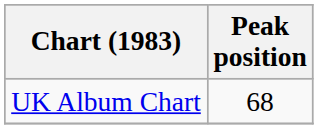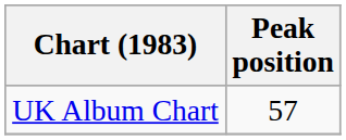 <table class="wikitable">
 <tr>
 <th>Chart (1983)</th>
 <th>Peak<br>position</th>
 </tr>
 <tr>
 <td align="left"><a href='#'>UK Album Chart</a></td>
-<td align="center">68</td>
+<td align="center">57</td>
 </tr>
 <tr>
 </tr>
 </table>
